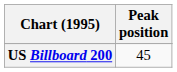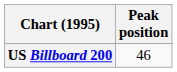 <table class="wikitable sortable plainrowheaders">
 <tr>
 <th>Chart (1995)</th>
 <th>Peak<br>position</th>
 </tr>
 <tr>
 </tr>
 <tr>
 </tr>
 <tr>
 </tr>
 <tr>
 </tr>
 <tr>
 </tr>
 <tr>
 <th scope="row">US <a href='#'><em>Billboard</em> 200</a></th>
-<td align="center">45</td>
+<td align="center">46</td>
 </tr>
 </table>
